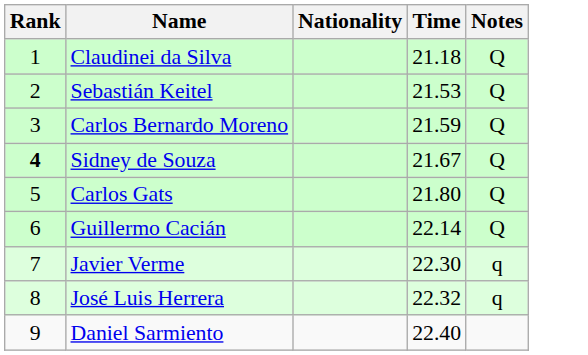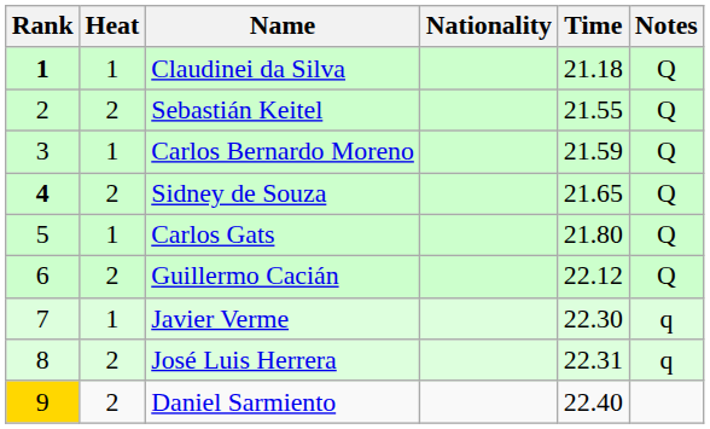 <table class="wikitable sortable" style="text-align:center">
 <tr>
 <th>Rank</th>
+<th>Heat</th>
 <th>Name</th>
 <th>Nationality</th>
 <th>Time</th>
 <th>Notes</th>
 </tr>
 <tr bgcolor=ccffcc>
+<td><strong>1</strong></td>
 <td>1</td>
 <td align=left><a href='#'>Claudinei da Silva</a></td>
 <td align=left></td>
 <td>21.18</td>
 <td>Q</td>
 </tr>
 <tr bgcolor=ccffcc>
 <td>2</td>
+<td>2</td>
 <td align=left><a href='#'>Sebastián Keitel</a></td>
 <td align=left></td>
-<td>21.53</td>
+<td>21.55</td>
 <td>Q</td>
 </tr>
 <tr bgcolor=ccffcc>
 <td>3</td>
+<td>1</td>
 <td align=left><a href='#'>Carlos Bernardo Moreno</a></td>
 <td align=left></td>
 <td>21.59</td>
 <td>Q</td>
 </tr>
 <tr bgcolor=ccffcc>
 <td><strong>4</strong></td>
+<td>2</td>
 <td align=left><a href='#'>Sidney de Souza</a></td>
 <td align=left></td>
-<td>21.67</td>
+<td>21.65</td>
 <td>Q</td>
 </tr>
 <tr bgcolor=ccffcc>
 <td>5</td>
+<td>1</td>
 <td align=left><a href='#'>Carlos Gats</a></td>
 <td align=left></td>
 <td>21.80</td>
 <td>Q</td>
 </tr>
 <tr bgcolor=ccffcc>
 <td>6</td>
+<td>2</td>
 <td align=left><a href='#'>Guillermo Cacián</a></td>
 <td align=left></td>
-<td>22.14</td>
+<td>22.12</td>
 <td>Q</td>
 </tr>
 <tr bgcolor=ddffdd>
 <td>7</td>
+<td>1</td>
 <td align=left><a href='#'>Javier Verme</a></td>
 <td align=left></td>
 <td>22.30</td>
 <td>q</td>
 </tr>
 <tr bgcolor=ddffdd>
 <td>8</td>
+<td>2</td>
 <td align=left><a href='#'>José Luis Herrera</a></td>
 <td align=left></td>
-<td>22.32</td>
+<td>22.31</td>
 <td>q</td>
 </tr>
 <tr>
-<td>9</td>
+<td style="background: gold;">9</td>
+<td>2</td>
 <td align=left><a href='#'>Daniel Sarmiento</a></td>
 <td align=left></td>
 <td>22.40</td>
 <td></td>
 </tr>
 </table>
